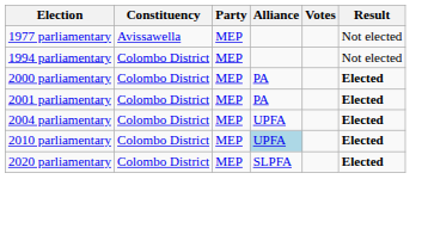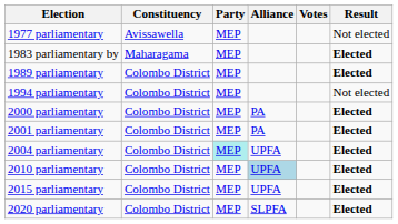 <table class="wikitable" style="text-align:left;">
 <tr>
 <th scope=col>Election</th>
 <th scope=col>Constituency</th>
 <th scope=col>Party</th>
 <th scope=col>Alliance</th>
 <th scope=col>Votes</th>
 <th scope=col>Result</th>
 </tr>
 <tr>
 <td><a href='#'>1977 parliamentary</a></td>
 <td><a href='#'>Avissawella</a></td>
 <td><a href='#'>MEP</a></td>
 <td></td>
 <td align=right></td>
 <td>Not elected</td>
+</tr>
+<tr>
+<td>1983 parliamentary by</td>
+<td><a href='#'>Maharagama</a></td>
+<td><a href='#'>MEP</a></td>
+<td></td>
+<td align=right></td>
+<td><strong>Elected</strong></td>
+</tr>
+<tr>
+<td><a href='#'>1989 parliamentary</a></td>
+<td><a href='#'>Colombo District</a></td>
+<td><a href='#'>MEP</a></td>
+<td></td>
+<td align=right></td>
+<td><strong>Elected</strong></td>
 </tr>
 <tr>
 <td><a href='#'>1994 parliamentary</a></td>
 <td><a href='#'>Colombo District</a></td>
 <td><a href='#'>MEP</a></td>
 <td></td>
 <td></td>
 <td>Not elected</td>
 </tr>
 <tr>
 <td><a href='#'>2000 parliamentary</a></td>
 <td><a href='#'>Colombo District</a></td>
 <td><a href='#'>MEP</a></td>
 <td><a href='#'>PA</a></td>
 <td align=right></td>
 <td><strong>Elected</strong></td>
 </tr>
 <tr>
 <td><a href='#'>2001 parliamentary</a></td>
 <td><a href='#'>Colombo District</a></td>
 <td><a href='#'>MEP</a></td>
 <td><a href='#'>PA</a></td>
 <td align=right></td>
 <td><strong>Elected</strong></td>
 </tr>
 <tr>
 <td><a href='#'>2004 parliamentary</a></td>
 <td><a href='#'>Colombo District</a></td>
-<td><a href='#'>MEP</a></td>
+<td style="background: paleturquoise;"><a href='#'>MEP</a></td>
 <td><a href='#'>UPFA</a></td>
 <td align=right></td>
 <td><strong>Elected</strong></td>
 </tr>
 <tr>
 <td><a href='#'>2010 parliamentary</a></td>
 <td><a href='#'>Colombo District</a></td>
 <td><a href='#'>MEP</a></td>
 <td style="background: lightblue;"><a href='#'>UPFA</a></td>
 <td align=right></td>
 <td><strong>Elected</strong></td>
 </tr>
 <tr>
+<td><a href='#'>2015 parliamentary</a></td>
+<td><a href='#'>Colombo District</a></td>
+<td><a href='#'>MEP</a></td>
+<td><a href='#'>UPFA</a></td>
+<td align=right></td>
+<td><strong>Elected</strong></td>
+</tr>
+<tr>
 <td><a href='#'>2020 parliamentary</a></td>
 <td><a href='#'>Colombo District</a></td>
 <td><a href='#'>MEP</a></td>
 <td><a href='#'>SLPFA</a></td>
 <td align="right"></td>
 <td><strong>Elected</strong></td>
 </tr>
 </table>
